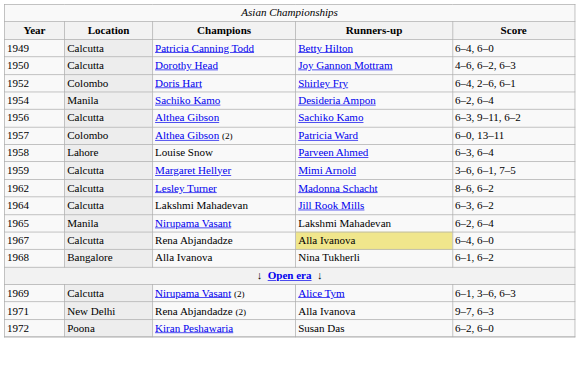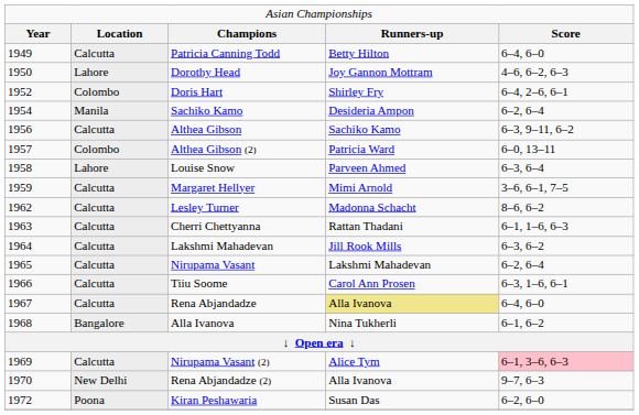 <table class="wikitable sortable">
 <tr>
 <td colspan=5 align=center><em>Asian Championships</em></td>
 </tr>
 <tr>
 <th style="width:80px">Year</th>
 <th style="width:120px">Location</th>
 <th style="width:200px">Champions</th>
 <th style="width:220px">Runners-up</th>
 <th style="width:170px" class="unsortable">Score</th>
 </tr>
 <tr>
 <td>1949</td>
 <td style="background:#ededed">Calcutta</td>
 <td> <a href='#'>Patricia Canning Todd</a></td>
 <td> <a href='#'>Betty Hilton</a></td>
 <td>6–4, 6–0</td>
 </tr>
 <tr>
 <td>1950</td>
-<td style="background:#ededed">Calcutta</td>
+<td style="background:#ededed">Lahore</td>
 <td> <a href='#'>Dorothy Head</a></td>
 <td> <a href='#'>Joy Gannon Mottram</a></td>
 <td>4–6, 6–2, 6–3</td>
 </tr>
 <tr>
 <td>1952</td>
 <td style="background:#ededed">Colombo</td>
 <td> <a href='#'>Doris Hart</a></td>
 <td> <a href='#'>Shirley Fry</a></td>
 <td>6–4, 2–6, 6–1</td>
 </tr>
 <tr>
 <td>1954</td>
 <td style="background:#ededed">Manila</td>
 <td> <a href='#'>Sachiko Kamo</a></td>
 <td> <a href='#'>Desideria Ampon</a></td>
 <td>6–2, 6–4</td>
 </tr>
 <tr>
 <td>1956</td>
 <td style="background:#ededed">Calcutta</td>
 <td> <a href='#'>Althea Gibson</a></td>
 <td> <a href='#'>Sachiko Kamo</a></td>
 <td>6–3, 9–11, 6–2</td>
 </tr>
 <tr>
 <td>1957</td>
 <td style="background:#ededed">Colombo</td>
 <td> <a href='#'>Althea Gibson</a> <small>(2)</small></td>
 <td> <a href='#'>Patricia Ward</a></td>
 <td>6–0, 13–11</td>
 </tr>
 <tr>
 <td>1958</td>
 <td style="background:#ededed">Lahore</td>
 <td> Louise Snow</td>
 <td> <a href='#'>Parveen Ahmed</a></td>
 <td>6–3, 6–4</td>
 </tr>
 <tr>
 <td>1959</td>
 <td style="background:#ededed">Calcutta</td>
 <td> <a href='#'>Margaret Hellyer</a></td>
 <td> <a href='#'>Mimi Arnold</a></td>
 <td>3–6, 6–1, 7–5</td>
 </tr>
 <tr>
 <td>1962</td>
 <td style="background:#ededed">Calcutta</td>
 <td> <a href='#'>Lesley Turner</a></td>
 <td> <a href='#'>Madonna Schacht</a></td>
 <td>8–6, 6–2</td>
 </tr>
 <tr>
+<td>1963</td>
+<td style="background:#ededed">Calcutta</td>
+<td> Cherri Chettyanna</td>
+<td> Rattan Thadani</td>
+<td>6–1, 1–6, 6–3</td>
+</tr>
+<tr>
 <td>1964</td>
 <td style="background:#ededed">Calcutta</td>
 <td> Lakshmi Mahadevan</td>
 <td> <a href='#'>Jill Rook Mills</a></td>
 <td>6–3, 6–2</td>
 </tr>
 <tr>
 <td>1965</td>
-<td style="background:#ededed">Manila</td>
+<td style="background:#ededed">Calcutta</td>
 <td> <a href='#'>Nirupama Vasant</a></td>
 <td> Lakshmi Mahadevan</td>
 <td>6–2, 6–4</td>
+</tr>
+<tr>
+<td>1966</td>
+<td style="background:#ededed">Calcutta</td>
+<td> Tiiu Soome</td>
+<td> <a href='#'>Carol Ann Prosen</a></td>
+<td>6–3, 1–6, 6–1</td>
 </tr>
 <tr>
 <td>1967</td>
 <td style="background:#ededed">Calcutta</td>
 <td> Rena Abjandadze</td>
 <td style="background: khaki;"> Alla Ivanova</td>
 <td>6–4, 6–0</td>
 </tr>
 <tr>
 <td>1968</td>
 <td style="background:#ededed">Bangalore</td>
 <td> Alla Ivanova</td>
 <td> Nina Tukherli</td>
 <td>6–1, 6–2</td>
 </tr>
 <tr>
 <th colspan=5 align=center>↓  <a href='#'>Open era</a>  ↓</th>
 </tr>
 <tr>
 <td>1969</td>
 <td style="background:#ededed">Calcutta</td>
 <td> <a href='#'>Nirupama Vasant</a> <small>(2)</small></td>
 <td> <a href='#'>Alice Tym</a></td>
-<td>6–1, 3–6, 6–3</td>
+<td style="background: pink;">6–1, 3–6, 6–3</td>
 </tr>
 <tr>
-<td>1971</td>
+<td>1970</td>
 <td style="background:#ededed">New Delhi</td>
 <td> Rena Abjandadze <small>(2)</small></td>
 <td> Alla Ivanova</td>
 <td>9–7, 6–3</td>
 </tr>
 <tr>
 <td>1972</td>
 <td style="background:#ededed">Poona</td>
 <td> <a href='#'>Kiran Peshawaria</a></td>
 <td> Susan Das</td>
 <td>6–2, 6–0</td>
 </tr>
 <tr>
 </tr>
 </table>
